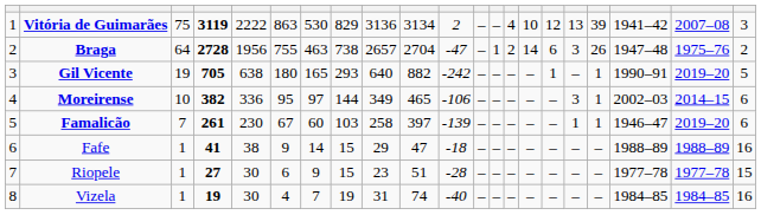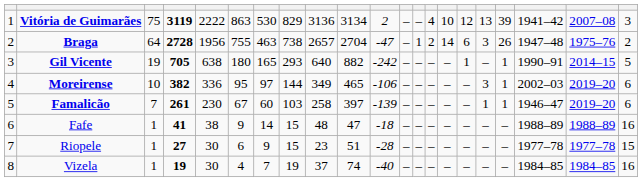 <table class="wikitable sortable" style="text-align:center;" style="font-size:93%;">
 <tr>
 <th></th>
 <th></th>
 <th></th>
 <th></th>
 <th></th>
 <th></th>
 <th></th>
 <th></th>
 <th></th>
 <th></th>
 <th></th>
 <th></th>
 <th></th>
 <th></th>
 <th></th>
 <th></th>
 <th></th>
 <th></th>
 <th></th>
 <th></th>
 <th></th>
 </tr>
 <tr style="text-align:center;">
 <td>1</td>
 <td><strong><a href='#'>Vitória de Guimarães</a></strong></td>
 <td>75</td>
 <td><strong>3119</strong></td>
 <td>2222</td>
 <td>863</td>
 <td>530</td>
 <td>829</td>
 <td>3136</td>
 <td>3134</td>
 <td><em>2</em></td>
 <td>–</td>
 <td>–</td>
 <td>4</td>
 <td>10</td>
 <td>12</td>
 <td>13</td>
 <td>39</td>
 <td>1941–42</td>
 <td><a href='#'>2007–08</a></td>
 <td>3</td>
 </tr>
 <tr style="text-align:center;">
 <td>2</td>
 <td><strong><a href='#'>Braga</a></strong></td>
 <td>64</td>
 <td><strong>2728</strong></td>
 <td>1956</td>
 <td>755</td>
 <td>463</td>
 <td>738</td>
 <td>2657</td>
 <td>2704</td>
 <td><em>-47</em></td>
 <td>–</td>
 <td>1</td>
 <td>2</td>
 <td>14</td>
 <td>6</td>
 <td>3</td>
 <td>26</td>
 <td>1947–48</td>
 <td><a href='#'>1975–76</a></td>
 <td>2</td>
 </tr>
 <tr style="text-align:center;">
 <td>3</td>
 <td><strong><a href='#'>Gil Vicente</a></strong></td>
 <td>19</td>
 <td><strong>705</strong></td>
 <td>638</td>
 <td>180</td>
 <td>165</td>
 <td>293</td>
 <td>640</td>
 <td>882</td>
 <td><em>-242</em></td>
 <td>–</td>
 <td>–</td>
 <td>–</td>
 <td>–</td>
 <td>1</td>
 <td>–</td>
 <td>1</td>
 <td>1990–91</td>
-<td><a href='#'>2019–20</a></td>
+<td><a href='#'>2014–15</a></td>
 <td>5</td>
 </tr>
 <tr style="text-align:center;">
 <td>4</td>
 <td><strong><a href='#'>Moreirense</a></strong></td>
 <td>10</td>
 <td><strong>382</strong></td>
 <td>336</td>
 <td>95</td>
 <td>97</td>
 <td>144</td>
 <td>349</td>
 <td>465</td>
 <td><em>-106</em></td>
 <td>–</td>
 <td>–</td>
 <td>–</td>
 <td>–</td>
 <td>–</td>
 <td>3</td>
 <td>1</td>
 <td>2002–03</td>
-<td><a href='#'>2014–15</a></td>
+<td><a href='#'>2019–20</a></td>
 <td>6</td>
 </tr>
 <tr style="text-align:center;">
 <td>5</td>
 <td><strong><a href='#'>Famalicão</a></strong></td>
 <td>7</td>
 <td><strong>261</strong></td>
 <td>230</td>
 <td>67</td>
 <td>60</td>
 <td>103</td>
 <td>258</td>
 <td>397</td>
 <td><em>-139</em></td>
 <td>–</td>
 <td>–</td>
 <td>–</td>
 <td>–</td>
 <td>–</td>
 <td>1</td>
 <td>1</td>
 <td>1946–47</td>
 <td><a href='#'>2019–20</a></td>
 <td>6</td>
 </tr>
 <tr style="text-align:center;">
 <td>6</td>
 <td><a href='#'>Fafe</a></td>
 <td>1</td>
 <td><strong>41</strong></td>
 <td>38</td>
 <td>9</td>
 <td>14</td>
 <td>15</td>
-<td>29</td>
+<td>48</td>
 <td>47</td>
 <td><em>-18</em></td>
 <td>–</td>
 <td>–</td>
 <td>–</td>
 <td>–</td>
 <td>–</td>
 <td>–</td>
 <td>–</td>
 <td>1988–89</td>
 <td><a href='#'>1988–89</a></td>
 <td>16</td>
 </tr>
 <tr style="text-align:center;">
 <td>7</td>
 <td><a href='#'>Riopele</a></td>
 <td>1</td>
 <td><strong>27</strong></td>
 <td>30</td>
 <td>6</td>
 <td>9</td>
 <td>15</td>
 <td>23</td>
 <td>51</td>
 <td><em>-28</em></td>
 <td>–</td>
 <td>–</td>
 <td>–</td>
 <td>–</td>
 <td>–</td>
 <td>–</td>
 <td>–</td>
 <td>1977–78</td>
 <td><a href='#'>1977–78</a></td>
 <td>15</td>
 </tr>
 <tr style="text-align:center;">
 <td>8</td>
 <td><a href='#'>Vizela</a></td>
 <td>1</td>
 <td><strong>19</strong></td>
 <td>30</td>
 <td>4</td>
 <td>7</td>
 <td>19</td>
-<td>31</td>
+<td>37</td>
 <td>74</td>
 <td><em>-40</em></td>
 <td>–</td>
 <td>–</td>
 <td>–</td>
 <td>–</td>
 <td>–</td>
 <td>–</td>
 <td>–</td>
 <td>1984–85</td>
 <td><a href='#'>1984–85</a></td>
 <td>16</td>
 </tr>
 </table>
